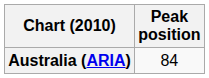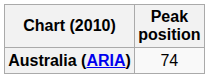 <table class="wikitable plainrowheaders" style="text-align:center">
 <tr>
 <th>Chart (2010)</th>
 <th>Peak<br> position</th>
 </tr>
 <tr>
 <th scope="row">Australia (<a href='#'>ARIA</a>)</th>
-<td>84</td>
+<td>74</td>
 </tr>
 <tr>
 </tr>
 </table>
